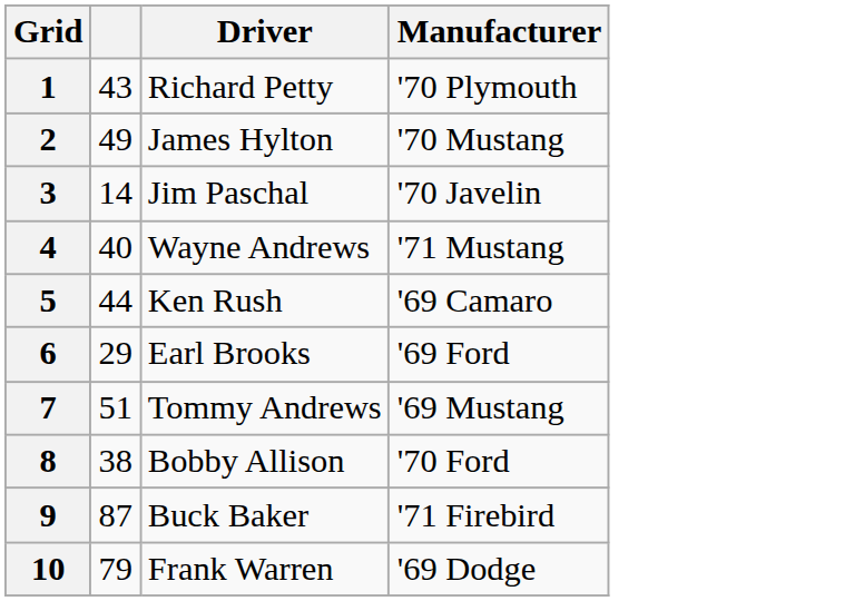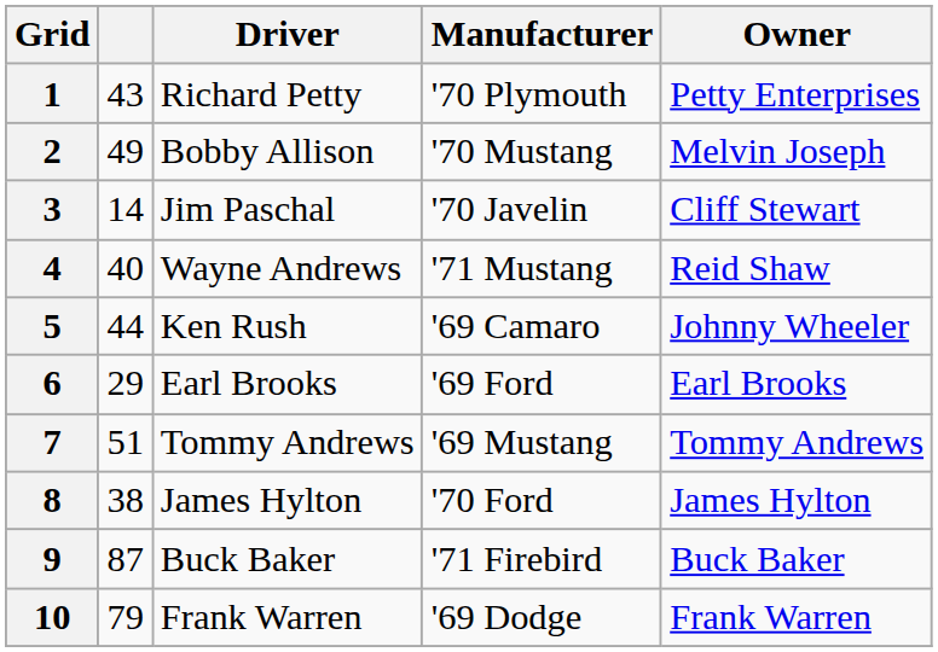 <table class="wikitable">
 <tr>
 <th>Grid</th>
 <th></th>
 <th>Driver</th>
 <th>Manufacturer</th>
+<th>Owner</th>
 </tr>
 <tr>
 <th>1</th>
 <td>43</td>
 <td>Richard Petty</td>
 <td>'70 Plymouth</td>
+<td><a href='#'>Petty Enterprises</a></td>
 </tr>
 <tr>
 <th>2</th>
 <td>49</td>
-<td>James Hylton</td>
+<td>Bobby Allison</td>
 <td>'70 Mustang</td>
+<td><a href='#'>Melvin Joseph</a></td>
 </tr>
 <tr>
 <th>3</th>
 <td>14</td>
 <td>Jim Paschal</td>
 <td>'70 Javelin</td>
+<td><a href='#'>Cliff Stewart</a></td>
 </tr>
 <tr>
 <th>4</th>
 <td>40</td>
 <td>Wayne Andrews</td>
 <td>'71 Mustang</td>
+<td><a href='#'>Reid Shaw</a></td>
 </tr>
 <tr>
 <th>5</th>
 <td>44</td>
 <td>Ken Rush</td>
 <td>'69 Camaro</td>
+<td><a href='#'>Johnny Wheeler</a></td>
 </tr>
 <tr>
 <th>6</th>
 <td>29</td>
 <td>Earl Brooks</td>
 <td>'69 Ford</td>
+<td><a href='#'>Earl Brooks</a></td>
 </tr>
 <tr>
 <th>7</th>
 <td>51</td>
 <td>Tommy Andrews</td>
 <td>'69 Mustang</td>
+<td><a href='#'>Tommy Andrews</a></td>
 </tr>
 <tr>
 <th>8</th>
 <td>38</td>
-<td>Bobby Allison</td>
+<td>James Hylton</td>
 <td>'70 Ford</td>
+<td><a href='#'>James Hylton</a></td>
 </tr>
 <tr>
 <th>9</th>
 <td>87</td>
 <td>Buck Baker</td>
 <td>'71 Firebird</td>
+<td><a href='#'>Buck Baker</a></td>
 </tr>
 <tr>
 <th>10</th>
 <td>79</td>
 <td>Frank Warren</td>
 <td>'69 Dodge</td>
+<td><a href='#'>Frank Warren</a></td>
 </tr>
 </table>
